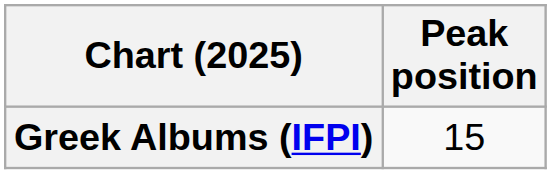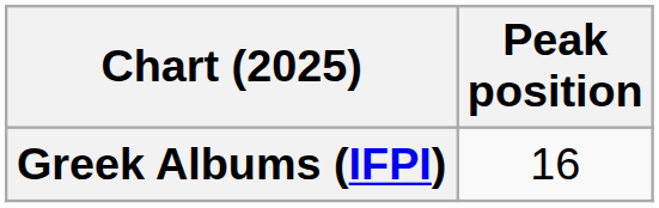 <table class="wikitable sortable plainrowheaders" style="text-align:center;">
 <tr>
 <th>Chart (2025)</th>
 <th>Peak<br>position</th>
 </tr>
 <tr>
 <th scope="row">Greek Albums (<a href='#'>IFPI</a>)</th>
-<td>15</td>
+<td>16</td>
 </tr>
 </table>
